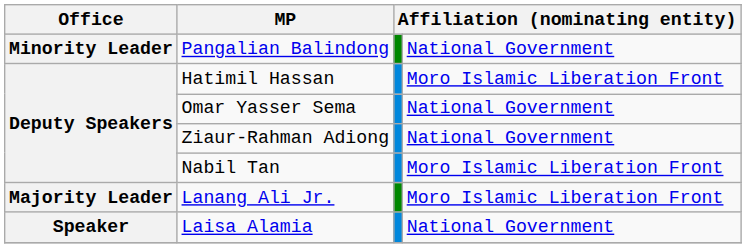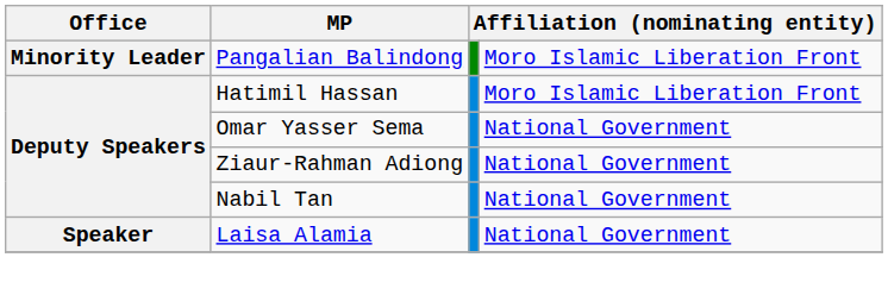 <table class=wikitable>
 <tr>
 <th>Office</th>
 <th>MP</th>
 <th colspan=2>Affiliation (nominating entity)</th>
 </tr>
 <tr>
 <th>Minority Leader</th>
 <td><a href='#'>Pangalian Balindong</a></td>
 <td style="background-color:#008800"></td>
-<td><a href='#'>National Government</a></td>
+<td><a href='#'>Moro Islamic Liberation Front</a></td>
 </tr>
 <tr>
 <th rowspan=4>Deputy Speakers</th>
 <td>Hatimil Hassan</td>
 <th style="background-color:#0087DC"></th>
 <td><a href='#'>Moro Islamic Liberation Front</a></td>
 </tr>
 <tr>
 <td>Omar Yasser Sema </td>
 <th style="background-color:#0087DC"></th>
 <td><a href='#'>National Government</a></td>
 </tr>
 <tr>
 <td>Ziaur-Rahman Adiong </td>
 <th style="background-color:#0087DC"></th>
 <td><a href='#'>National Government</a></td>
 </tr>
 <tr>
 <td>Nabil Tan </td>
 <th style="background-color:#0087DC"></th>
-<td><a href='#'>Moro Islamic Liberation Front</a></td>
-</tr>
-<tr>
-<th>Majority Leader</th>
-<td><a href='#'>Lanang Ali Jr.</a></td>
-<td style="background-color:#008800"></td>
-<td><a href='#'>Moro Islamic Liberation Front</a></td>
+<td><a href='#'>National Government</a></td>
 </tr>
 <tr>
 <th>Speaker</th>
 <td><a href='#'>Laisa Alamia</a></td>
 <th style="background-color:#0087DC"></th>
 <td><a href='#'>National Government</a></td>
 </tr>
 <tr>
 </tr>
 </table>
